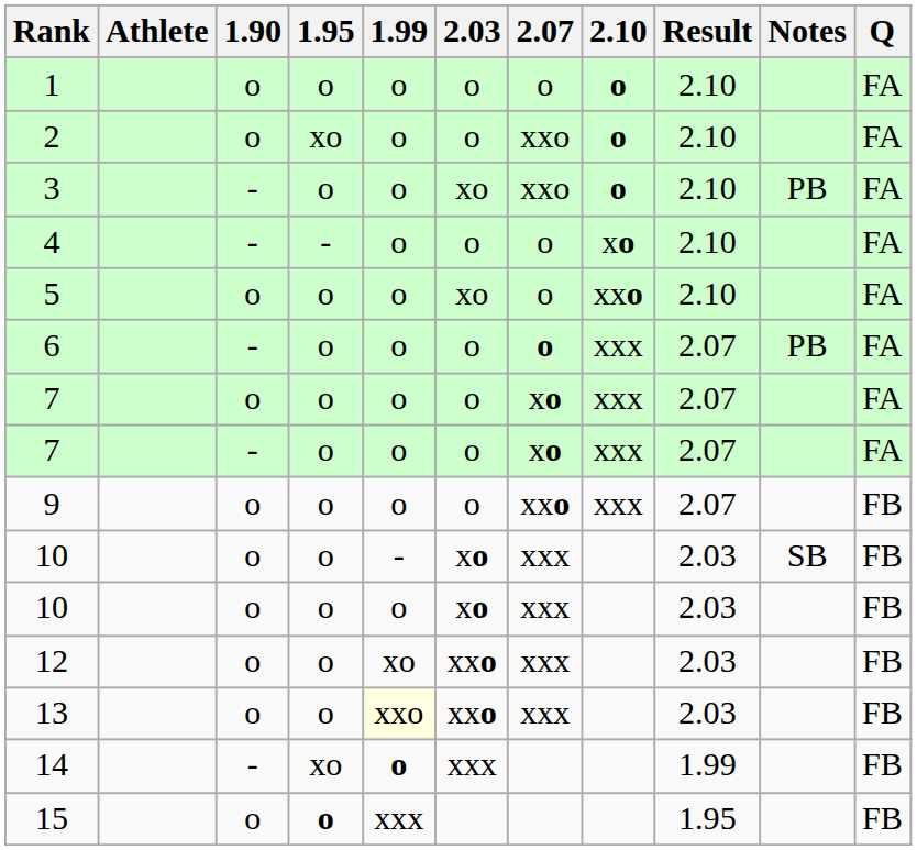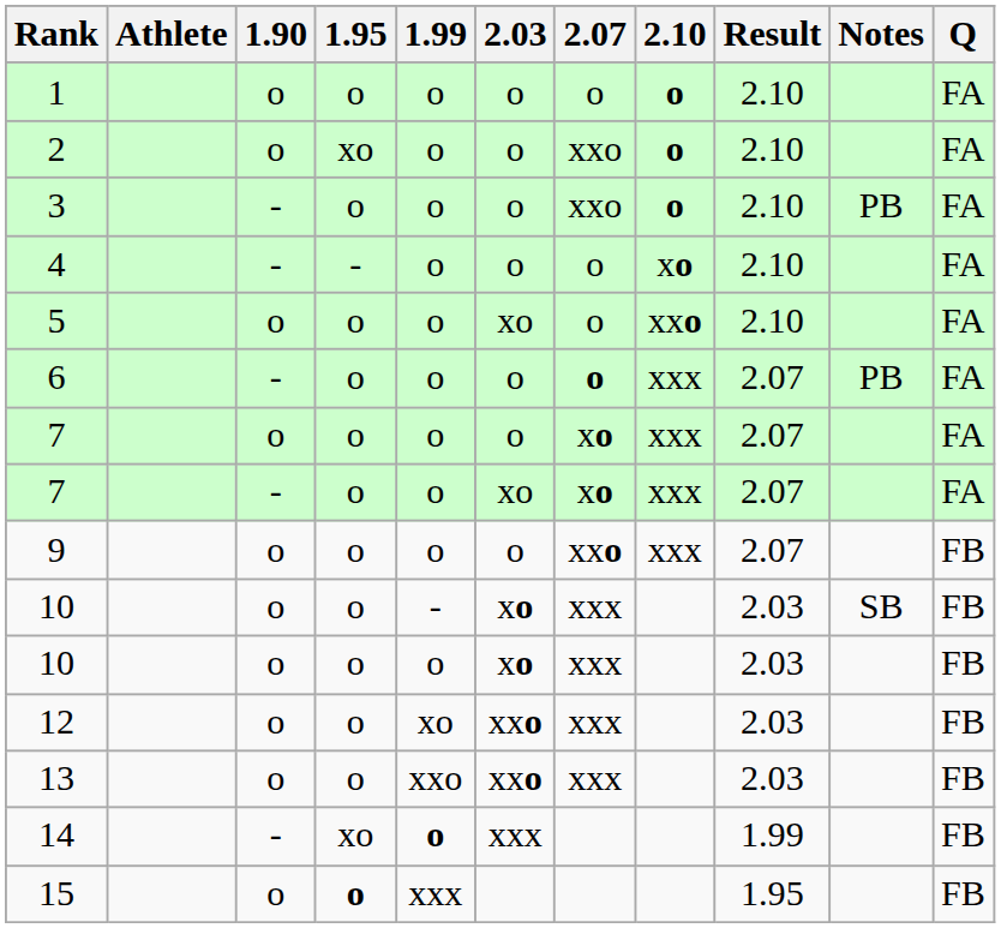 <table class="wikitable" style="text-align:center">
 <tr>
 <th>Rank</th>
 <th>Athlete</th>
 <th>1.90</th>
 <th>1.95</th>
 <th>1.99</th>
 <th>2.03</th>
 <th>2.07</th>
 <th>2.10</th>
 <th>Result</th>
 <th>Notes</th>
 <th>Q</th>
 </tr>
 <tr bgcolor=ccffcc>
 <td>1</td>
 <td align=left></td>
 <td>o</td>
 <td>o</td>
 <td>o</td>
 <td>o</td>
 <td>o</td>
 <td><strong>o</strong></td>
 <td>2.10</td>
 <td></td>
 <td>FA</td>
 </tr>
 <tr bgcolor=ccffcc>
 <td>2</td>
 <td align=left></td>
 <td>o</td>
 <td>xo</td>
 <td>o</td>
 <td>o</td>
 <td>xxo</td>
 <td><strong>o</strong></td>
 <td>2.10</td>
 <td></td>
 <td>FA</td>
 </tr>
 <tr bgcolor=ccffcc>
 <td>3</td>
 <td align=left></td>
 <td>-</td>
 <td>o</td>
 <td>o</td>
-<td>xo</td>
+<td>o</td>
 <td>xxo</td>
 <td><strong>o</strong></td>
 <td>2.10</td>
 <td>PB</td>
 <td>FA</td>
 </tr>
 <tr bgcolor=ccffcc>
 <td>4</td>
 <td align=left></td>
 <td>-</td>
 <td>-</td>
 <td>o</td>
 <td>o</td>
 <td>o</td>
 <td>x<strong>o</strong></td>
 <td>2.10</td>
 <td></td>
 <td>FA</td>
 </tr>
 <tr bgcolor=ccffcc>
 <td>5</td>
 <td align=left></td>
 <td>o</td>
 <td>o</td>
 <td>o</td>
 <td>xo</td>
 <td>o</td>
 <td>xx<strong>o</strong></td>
 <td>2.10</td>
 <td></td>
 <td>FA</td>
 </tr>
 <tr bgcolor=ccffcc>
 <td>6</td>
 <td align=left></td>
 <td>-</td>
 <td>o</td>
 <td>o</td>
 <td>o</td>
 <td><strong>o</strong></td>
 <td>xxx</td>
 <td>2.07</td>
 <td>PB</td>
 <td>FA</td>
 </tr>
 <tr bgcolor=ccffcc>
 <td>7</td>
 <td align=left></td>
 <td>o</td>
 <td>o</td>
 <td>o</td>
 <td>o</td>
 <td>x<strong>o</strong></td>
 <td>xxx</td>
 <td>2.07</td>
 <td></td>
 <td>FA</td>
 </tr>
 <tr bgcolor=ccffcc>
 <td>7</td>
 <td align=left></td>
 <td>-</td>
 <td>o</td>
 <td>o</td>
-<td>o</td>
+<td>xo</td>
 <td>x<strong>o</strong></td>
 <td>xxx</td>
 <td>2.07</td>
 <td></td>
 <td>FA</td>
 </tr>
 <tr>
 <td>9</td>
 <td align=left></td>
 <td>o</td>
 <td>o</td>
 <td>o</td>
 <td>o</td>
 <td>xx<strong>o</strong></td>
 <td>xxx</td>
 <td>2.07</td>
 <td></td>
 <td>FB</td>
 </tr>
 <tr>
 <td>10</td>
 <td align=left></td>
 <td>o</td>
 <td>o</td>
 <td>-</td>
 <td>x<strong>o</strong></td>
 <td>xxx</td>
 <td></td>
 <td>2.03</td>
 <td>SB</td>
 <td>FB</td>
 </tr>
 <tr>
 <td>10</td>
 <td align=left></td>
 <td>o</td>
 <td>o</td>
 <td>o</td>
 <td>x<strong>o</strong></td>
 <td>xxx</td>
 <td></td>
 <td>2.03</td>
 <td></td>
 <td>FB</td>
 </tr>
 <tr>
 <td>12</td>
 <td align=left></td>
 <td>o</td>
 <td>o</td>
 <td>xo</td>
 <td>xx<strong>o</strong></td>
 <td>xxx</td>
 <td></td>
 <td>2.03</td>
 <td></td>
 <td>FB</td>
 </tr>
 <tr>
 <td>13</td>
 <td align=left></td>
 <td>o</td>
 <td>o</td>
-<td style="background: lightyellow;">xxo</td>
+<td>xxo</td>
 <td>xx<strong>o</strong></td>
 <td>xxx</td>
 <td></td>
 <td>2.03</td>
 <td></td>
 <td>FB</td>
 </tr>
 <tr>
 <td>14</td>
 <td align=left></td>
 <td>-</td>
 <td>xo</td>
 <td><strong>o</strong></td>
 <td>xxx</td>
 <td></td>
 <td></td>
 <td>1.99</td>
 <td></td>
 <td>FB</td>
 </tr>
 <tr>
 <td>15</td>
 <td align=left></td>
 <td>o</td>
 <td><strong>o</strong></td>
 <td>xxx</td>
 <td></td>
 <td></td>
 <td></td>
 <td>1.95</td>
 <td></td>
 <td>FB</td>
 </tr>
 </table>
